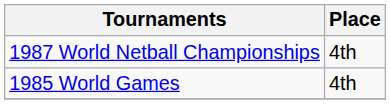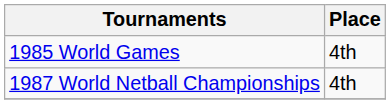 <table class="wikitable collapsible">
 <tr>
 <th>Tournaments</th>
 <th>Place</th>
 </tr>
 <tr>
-<td><a href='#'>1987 World Netball Championships</a></td>
+<td><a href='#'>1985 World Games</a></td>
 <td>4th</td>
 </tr>
 <tr>
-<td><a href='#'>1985 World Games</a></td>
+<td><a href='#'>1987 World Netball Championships</a></td>
 <td>4th</td>
 </tr>
 <tr>
 </tr>
 </table>
